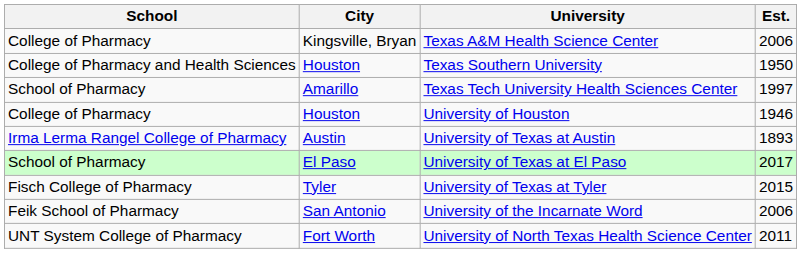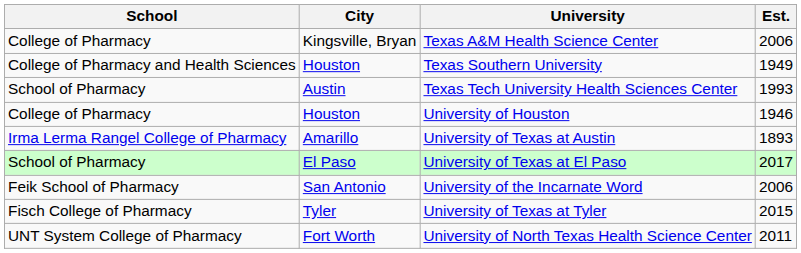 <table class="wikitable sortable">
 <tr>
 <th scope="col">School</th>
 <th scope="col">City</th>
 <th scope="col">University</th>
 <th scope="col">Est.</th>
 </tr>
 <tr>
 <td>College of Pharmacy</td>
 <td>Kingsville,  Bryan</td>
 <td><a href='#'>Texas A&M Health Science Center</a></td>
 <td>2006</td>
 </tr>
 <tr>
 <td>College of Pharmacy and Health Sciences</td>
 <td><a href='#'>Houston</a></td>
 <td><a href='#'>Texas Southern University</a></td>
-<td>1950</td>
+<td>1949</td>
 </tr>
 <tr>
 <td>School of Pharmacy</td>
-<td><a href='#'>Amarillo</a></td>
+<td><a href='#'>Austin</a></td>
 <td><a href='#'>Texas Tech University Health Sciences Center</a></td>
-<td>1997</td>
+<td>1993</td>
 </tr>
 <tr>
 <td>College of Pharmacy</td>
 <td><a href='#'>Houston</a></td>
 <td><a href='#'>University of Houston</a></td>
 <td>1946</td>
 </tr>
 <tr>
 <td><a href='#'>Irma Lerma Rangel College of Pharmacy</a></td>
-<td><a href='#'>Austin</a></td>
+<td><a href='#'>Amarillo</a></td>
 <td><a href='#'>University of Texas at Austin</a></td>
 <td>1893</td>
 </tr>
 <tr>
 <td bgcolor="#CCFFCC">School of Pharmacy</td>
 <td bgcolor="#CCFFCC"><a href='#'>El Paso</a></td>
 <td bgcolor="#CCFFCC"><a href='#'>University of Texas at El Paso</a></td>
 <td bgcolor="#CCFFCC">2017</td>
 </tr>
 <tr>
+<td>Feik School of Pharmacy</td>
+<td><a href='#'>San Antonio</a></td>
+<td><a href='#'>University of the Incarnate Word</a></td>
+<td>2006</td>
+</tr>
+<tr>
 <td>Fisch College of Pharmacy</td>
 <td><a href='#'>Tyler</a></td>
 <td><a href='#'>University of Texas at Tyler</a></td>
 <td>2015</td>
-</tr>
-<tr>
-<td>Feik School of Pharmacy</td>
-<td><a href='#'>San Antonio</a></td>
-<td><a href='#'>University of the Incarnate Word</a></td>
-<td>2006</td>
 </tr>
 <tr>
 <td>UNT System College of Pharmacy</td>
 <td><a href='#'>Fort Worth</a></td>
 <td><a href='#'>University of North Texas Health Science Center</a></td>
 <td>2011</td>
 </tr>
 </table>
